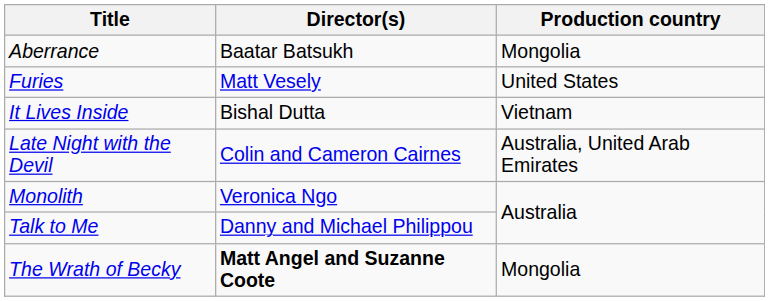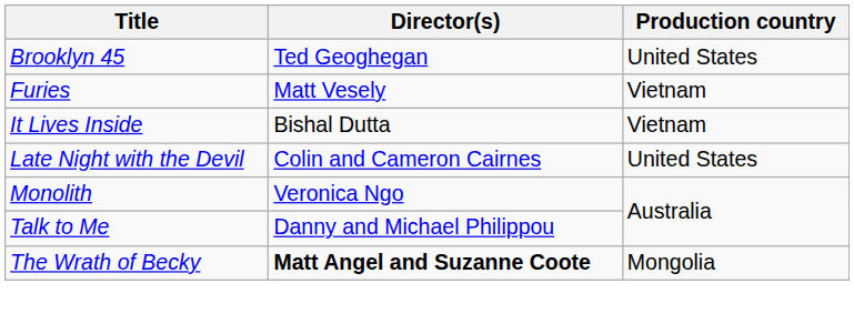 <table class="wikitable plainrowheaders" style="width:100%; margin-bottom:4px">
 <tr>
 <th scope="col">Title</th>
 <th scope="col">Director(s)</th>
 <th scope="col">Production country</th>
 </tr>
 <tr>
-<td><em>Aberrance</em></td>
-<td>Baatar Batsukh</td>
-<td>Mongolia</td>
+<td><em><a href='#'>Brooklyn 45</a></em></td>
+<td><a href='#'>Ted Geoghegan</a></td>
+<td>United States</td>
 </tr>
 <tr>
 <td><em><a href='#'>Furies</a></em></td>
 <td><a href='#'>Matt Vesely</a></td>
-<td>United States</td>
+<td>Vietnam</td>
 </tr>
 <tr>
 <td><em><a href='#'>It Lives Inside</a></em></td>
 <td>Bishal Dutta</td>
 <td>Vietnam</td>
 </tr>
 <tr>
 <td><em><a href='#'>Late Night with the Devil</a></em></td>
 <td><a href='#'>Colin and Cameron Cairnes</a></td>
-<td>Australia, United Arab Emirates</td>
+<td>United States</td>
 </tr>
 <tr>
 <td><em><a href='#'>Monolith</a></em></td>
 <td><a href='#'>Veronica Ngo</a></td>
 <td rowspan="2">Australia</td>
 </tr>
 <tr>
 <td><em><a href='#'>Talk to Me</a></em></td>
 <td><a href='#'>Danny and Michael Philippou</a></td>
 </tr>
 <tr>
 <td><em><a href='#'>The Wrath of Becky</a></em></td>
 <td><strong>Matt Angel and Suzanne Coote</strong></td>
 <td>Mongolia</td>
 </tr>
 </table>
